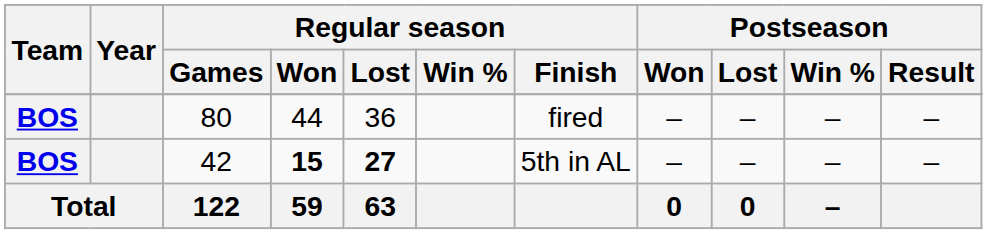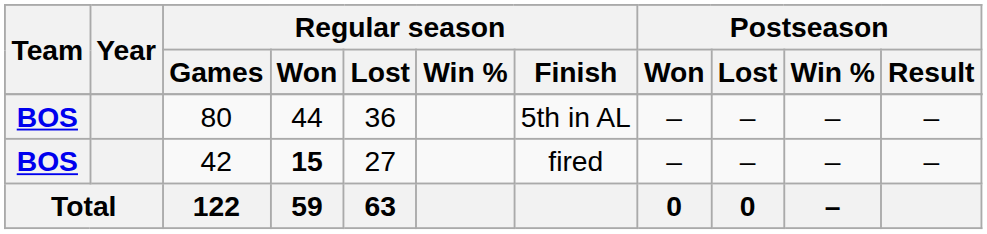 <table class="wikitable" style="font-size: 95%; text-align:center;">
 <tr>
 <th rowspan="2">Team</th>
 <th rowspan="2">Year</th>
 <th colspan="5">Regular season</th>
 <th colspan="4">Postseason</th>
 </tr>
 <tr>
 <th>Games</th>
 <th>Won</th>
 <th>Lost</th>
 <th>Win %</th>
 <th>Finish</th>
 <th>Won</th>
 <th>Lost</th>
 <th>Win %</th>
 <th>Result</th>
 </tr>
 <tr>
 </tr>
 <tr>
 <th><a href='#'>BOS</a></th>
 <th></th>
 <td>80</td>
 <td>44</td>
 <td>36</td>
 <td></td>
-<td>fired</td>
+<td>5th in AL</td>
 <td>–</td>
 <td>–</td>
 <td>–</td>
 <td>–</td>
 </tr>
 <tr>
 <th><a href='#'>BOS</a></th>
 <th></th>
 <td>42</td>
 <td><strong>15</strong></td>
-<td><strong>27</strong></td>
+<td>27</td>
 <td></td>
-<td>5th in AL</td>
+<td>fired</td>
 <td>–</td>
 <td>–</td>
 <td>–</td>
 <td>–</td>
 </tr>
 <tr>
 <th colspan="2">Total</th>
 <th>122</th>
 <th>59</th>
 <th>63</th>
 <th></th>
 <th></th>
 <th>0</th>
 <th>0</th>
 <th>–</th>
 <th></th>
 </tr>
 </table>
